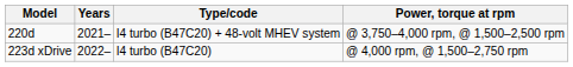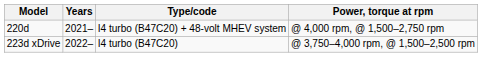 <table class="wikitable">
 <tr>
 <th>Model</th>
 <th>Years</th>
 <th>Type/code</th>
 <th>Power, torque at rpm</th>
 </tr>
 <tr>
 <td>220d</td>
 <td>2021–</td>
 <td> I4 turbo (B47C20) + 48-volt MHEV system</td>
-<td> @ 3,750–4,000 rpm,  @ 1,500–2,500 rpm</td>
+<td> @ 4,000 rpm,  @ 1,500–2,750 rpm</td>
 </tr>
 <tr>
 <td>223d xDrive</td>
 <td>2022–</td>
 <td> I4 turbo (B47C20)</td>
-<td> @ 4,000 rpm,  @ 1,500–2,750 rpm</td>
+<td> @ 3,750–4,000 rpm,  @ 1,500–2,500 rpm</td>
 </tr>
 </table>
